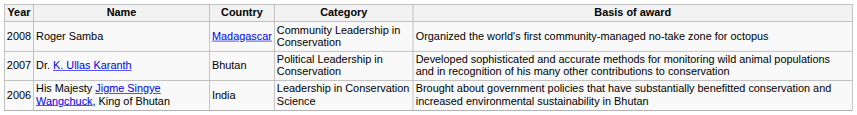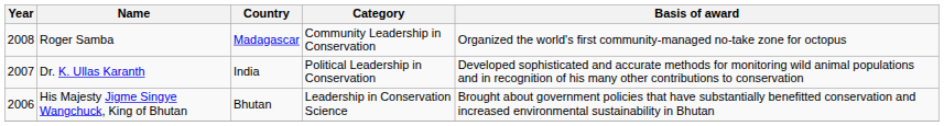 <table class="wikitable">
 <tr>
 <th>Year</th>
 <th>Name</th>
 <th>Country</th>
 <th>Category</th>
 <th>Basis of award</th>
 </tr>
 <tr>
 <td>2008</td>
 <td>Roger Samba</td>
 <td><a href='#'>Madagascar</a></td>
 <td>Community Leadership in Conservation</td>
 <td>Organized the world's first community-managed no-take zone for octopus</td>
 </tr>
 <tr>
 <td>2007</td>
 <td>Dr. <a href='#'>K. Ullas Karanth</a></td>
-<td>Bhutan</td>
+<td>India</td>
 <td>Political Leadership in Conservation</td>
 <td>Developed sophisticated and accurate methods for monitoring wild animal populations and in recognition of his many other contributions to conservation</td>
 </tr>
 <tr>
 <td>2006</td>
 <td>His Majesty <a href='#'>Jigme Singye Wangchuck</a>, King of Bhutan</td>
-<td>India</td>
+<td>Bhutan</td>
 <td>Leadership in Conservation Science</td>
 <td>Brought about government policies that have substantially benefitted conservation and increased environmental sustainability in Bhutan</td>
 </tr>
 <tr>
 </tr>
 </table>
